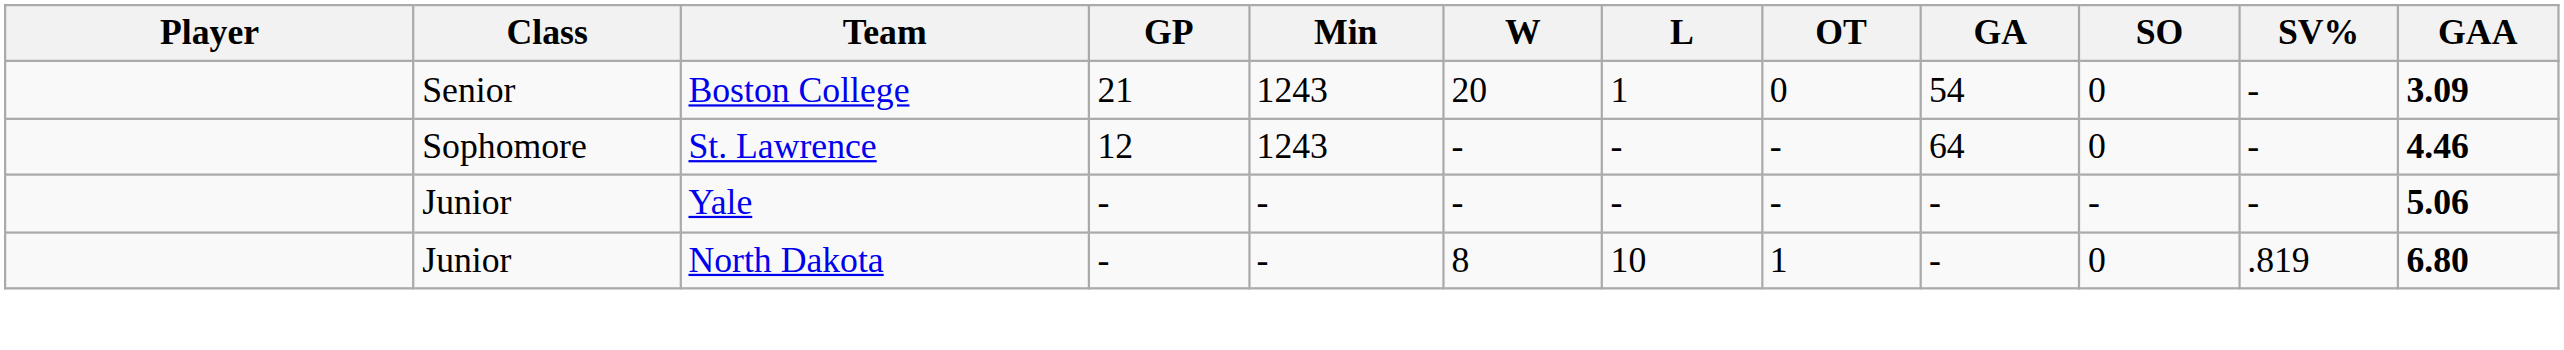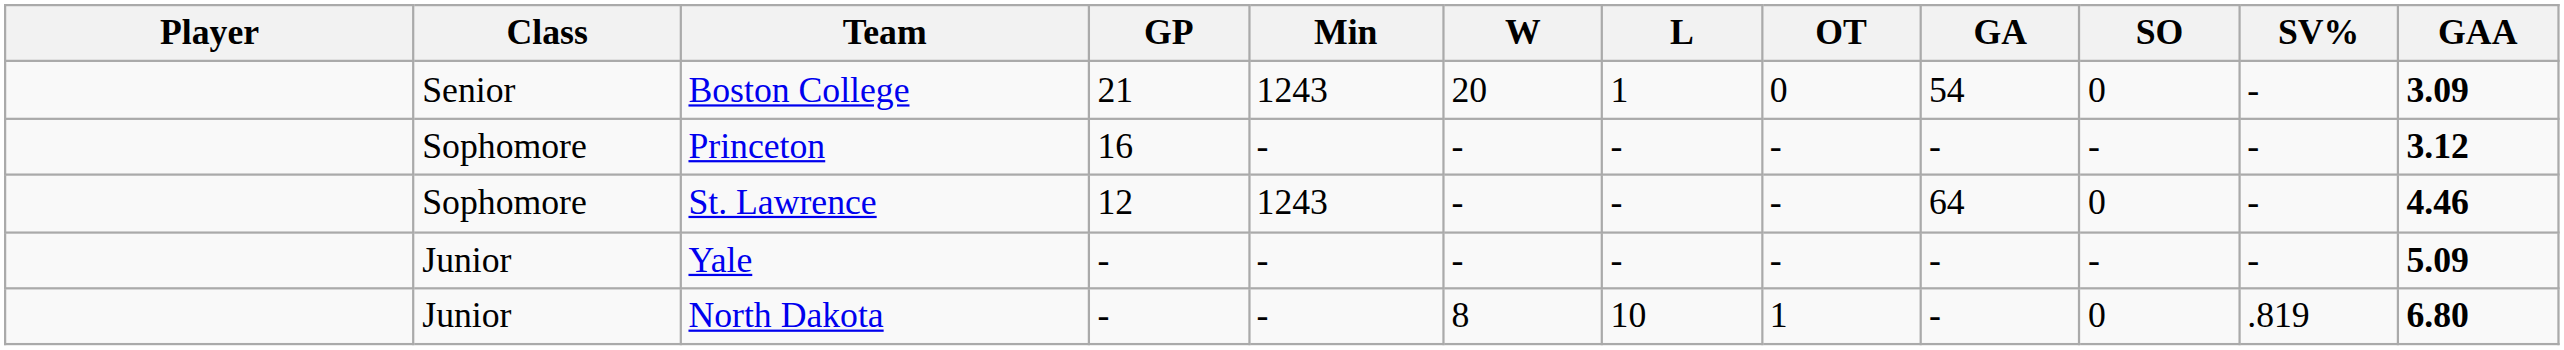 <table class="wikitable sortable">
 <tr>
 <th style="width: 11em;">Player</th>
 <th style="width: 7em;">Class</th>
 <th style="width: 11em;">Team</th>
 <th style="width: 4em;">GP</th>
 <th style="width: 5em;">Min</th>
 <th style="width: 4em;">W</th>
 <th style="width: 4em;">L</th>
 <th style="width: 4em;">OT</th>
 <th style="width: 4em;">GA</th>
 <th style="width: 4em;">SO</th>
 <th style="width: 4em;">SV%</th>
 <th style="width: 4em;">GAA</th>
 </tr>
 <tr>
 <td></td>
 <td>Senior</td>
 <td><a href='#'>Boston College</a></td>
 <td>21</td>
 <td>1243</td>
 <td>20</td>
 <td>1</td>
 <td>0</td>
 <td>54</td>
 <td>0</td>
 <td>-</td>
 <td><strong>3.09</strong></td>
 </tr>
 <tr>
 <td></td>
 <td>Sophomore</td>
+<td><a href='#'>Princeton</a></td>
+<td>16</td>
+<td>-</td>
+<td>-</td>
+<td>-</td>
+<td>-</td>
+<td>-</td>
+<td>-</td>
+<td>-</td>
+<td><strong>3.12</strong></td>
+</tr>
+<tr>
+<td></td>
+<td>Sophomore</td>
 <td><a href='#'>St. Lawrence</a></td>
 <td>12</td>
 <td>1243</td>
 <td>-</td>
 <td>-</td>
 <td>-</td>
 <td>64</td>
 <td>0</td>
 <td>-</td>
 <td><strong>4.46</strong></td>
 </tr>
 <tr>
 <td></td>
 <td>Junior</td>
 <td><a href='#'>Yale</a></td>
 <td>-</td>
 <td>-</td>
 <td>-</td>
 <td>-</td>
 <td>-</td>
 <td>-</td>
 <td>-</td>
 <td>-</td>
-<td><strong>5.06</strong></td>
+<td><strong>5.09</strong></td>
 </tr>
 <tr>
 <td></td>
 <td>Junior</td>
 <td><a href='#'>North Dakota</a></td>
 <td>-</td>
 <td>-</td>
 <td>8</td>
 <td>10</td>
 <td>1</td>
 <td>-</td>
 <td>0</td>
 <td>.819</td>
 <td><strong>6.80</strong></td>
 </tr>
 </table>
